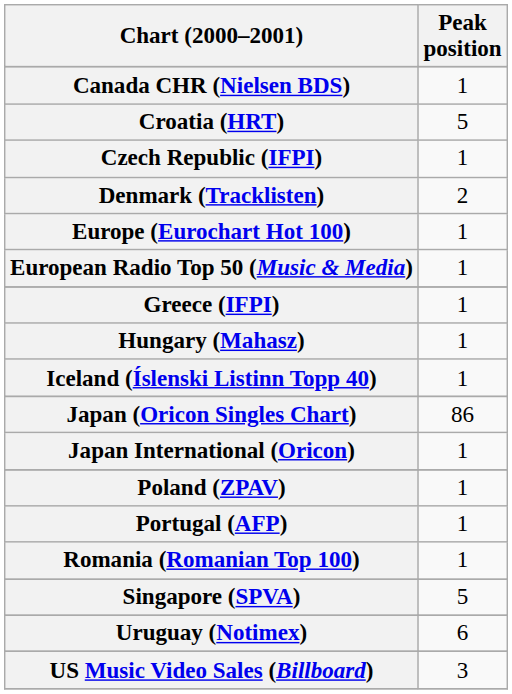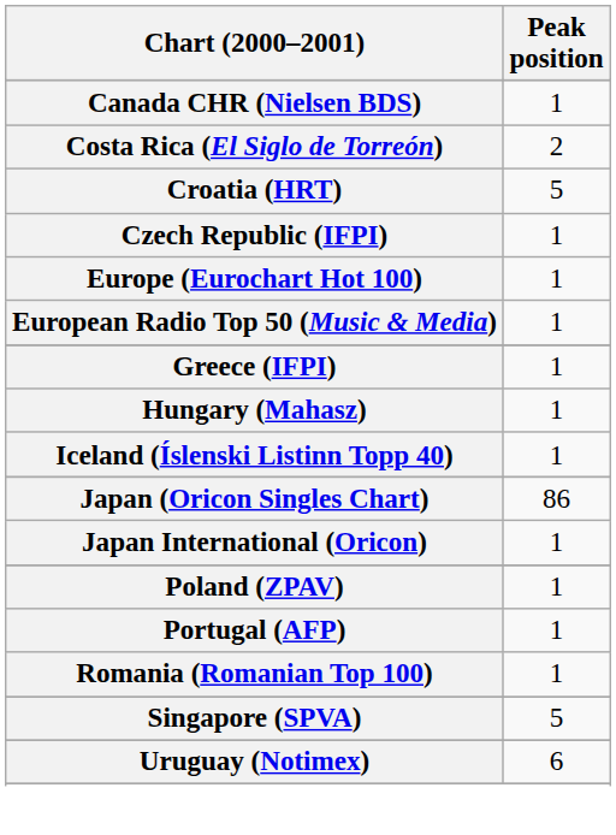 <table class="wikitable sortable plainrowheaders" style="text-align:center">
 <tr>
 <th scope="col">Chart (2000–2001)</th>
 <th scope="col">Peak<br>position</th>
 </tr>
 <tr>
 </tr>
 <tr>
 </tr>
 <tr>
 </tr>
 <tr>
 </tr>
 <tr>
 </tr>
 <tr>
 </tr>
 <tr>
 </tr>
 <tr>
 <th scope="row">Canada CHR (<a href='#'>Nielsen BDS</a>)</th>
 <td style="text-align:center">1</td>
 </tr>
 <tr>
+<th scope="row">Costa Rica (<em><a href='#'>El Siglo de Torreón</a></em>)</th>
+<td>2</td>
+</tr>
+<tr>
 <th scope="row">Croatia (<a href='#'>HRT</a>)</th>
 <td align="center">5</td>
 </tr>
 <tr>
 <th scope="row">Czech Republic (<a href='#'>IFPI</a>)</th>
 <td>1</td>
-</tr>
-<tr>
-<th scope="row">Denmark (<a href='#'>Tracklisten</a>)</th>
-<td>2</td>
 </tr>
 <tr>
 <th scope="row">Europe (<a href='#'>Eurochart Hot 100</a>) </th>
 <td>1</td>
 </tr>
 <tr>
 <th scope="row">European Radio Top 50 (<em><a href='#'>Music & Media</a></em>)</th>
 <td>1</td>
 </tr>
 <tr>
 </tr>
 <tr>
 </tr>
 <tr>
 </tr>
 <tr>
 <th scope="row">Greece (<a href='#'>IFPI</a>)</th>
 <td>1</td>
 </tr>
 <tr>
 <th scope="row">Hungary (<a href='#'>Mahasz</a>)</th>
 <td>1</td>
 </tr>
 <tr>
 <th scope="row">Iceland (<a href='#'>Íslenski Listinn Topp 40</a>)</th>
 <td>1</td>
 </tr>
 <tr>
 </tr>
 <tr>
 </tr>
 <tr>
 <th scope="row">Japan (<a href='#'>Oricon Singles Chart</a>)</th>
 <td>86</td>
 </tr>
 <tr>
 <th scope="row">Japan International (<a href='#'>Oricon</a>)</th>
 <td>1</td>
 </tr>
 <tr>
 </tr>
 <tr>
 </tr>
 <tr>
 </tr>
 <tr>
 </tr>
 <tr>
 <th scope="row">Poland (<a href='#'>ZPAV</a>)</th>
 <td>1</td>
 </tr>
 <tr>
 <th scope="row">Portugal (<a href='#'>AFP</a>)</th>
 <td>1</td>
 </tr>
 <tr>
 <th scope="row">Romania (<a href='#'>Romanian Top 100</a>)</th>
 <td>1</td>
 </tr>
 <tr>
 </tr>
 <tr>
 <th scope="row">Singapore (<a href='#'>SPVA</a>)</th>
 <td align="center">5</td>
 </tr>
 <tr>
 </tr>
 <tr>
 </tr>
 <tr>
 </tr>
 <tr>
 </tr>
 <tr>
 </tr>
 <tr>
 <th scope="row">Uruguay (<a href='#'>Notimex</a>)</th>
 <td>6</td>
 </tr>
 <tr>
 </tr>
 <tr>
 </tr>
 <tr>
 </tr>
 <tr>
 </tr>
 <tr>
 </tr>
 <tr>
-<th scope="row">US <a href='#'>Music Video Sales</a> (<em><a href='#'>Billboard</a></em>)</th>
-<td>3</td>
-</tr>
-<tr>
 </tr>
 </table>
